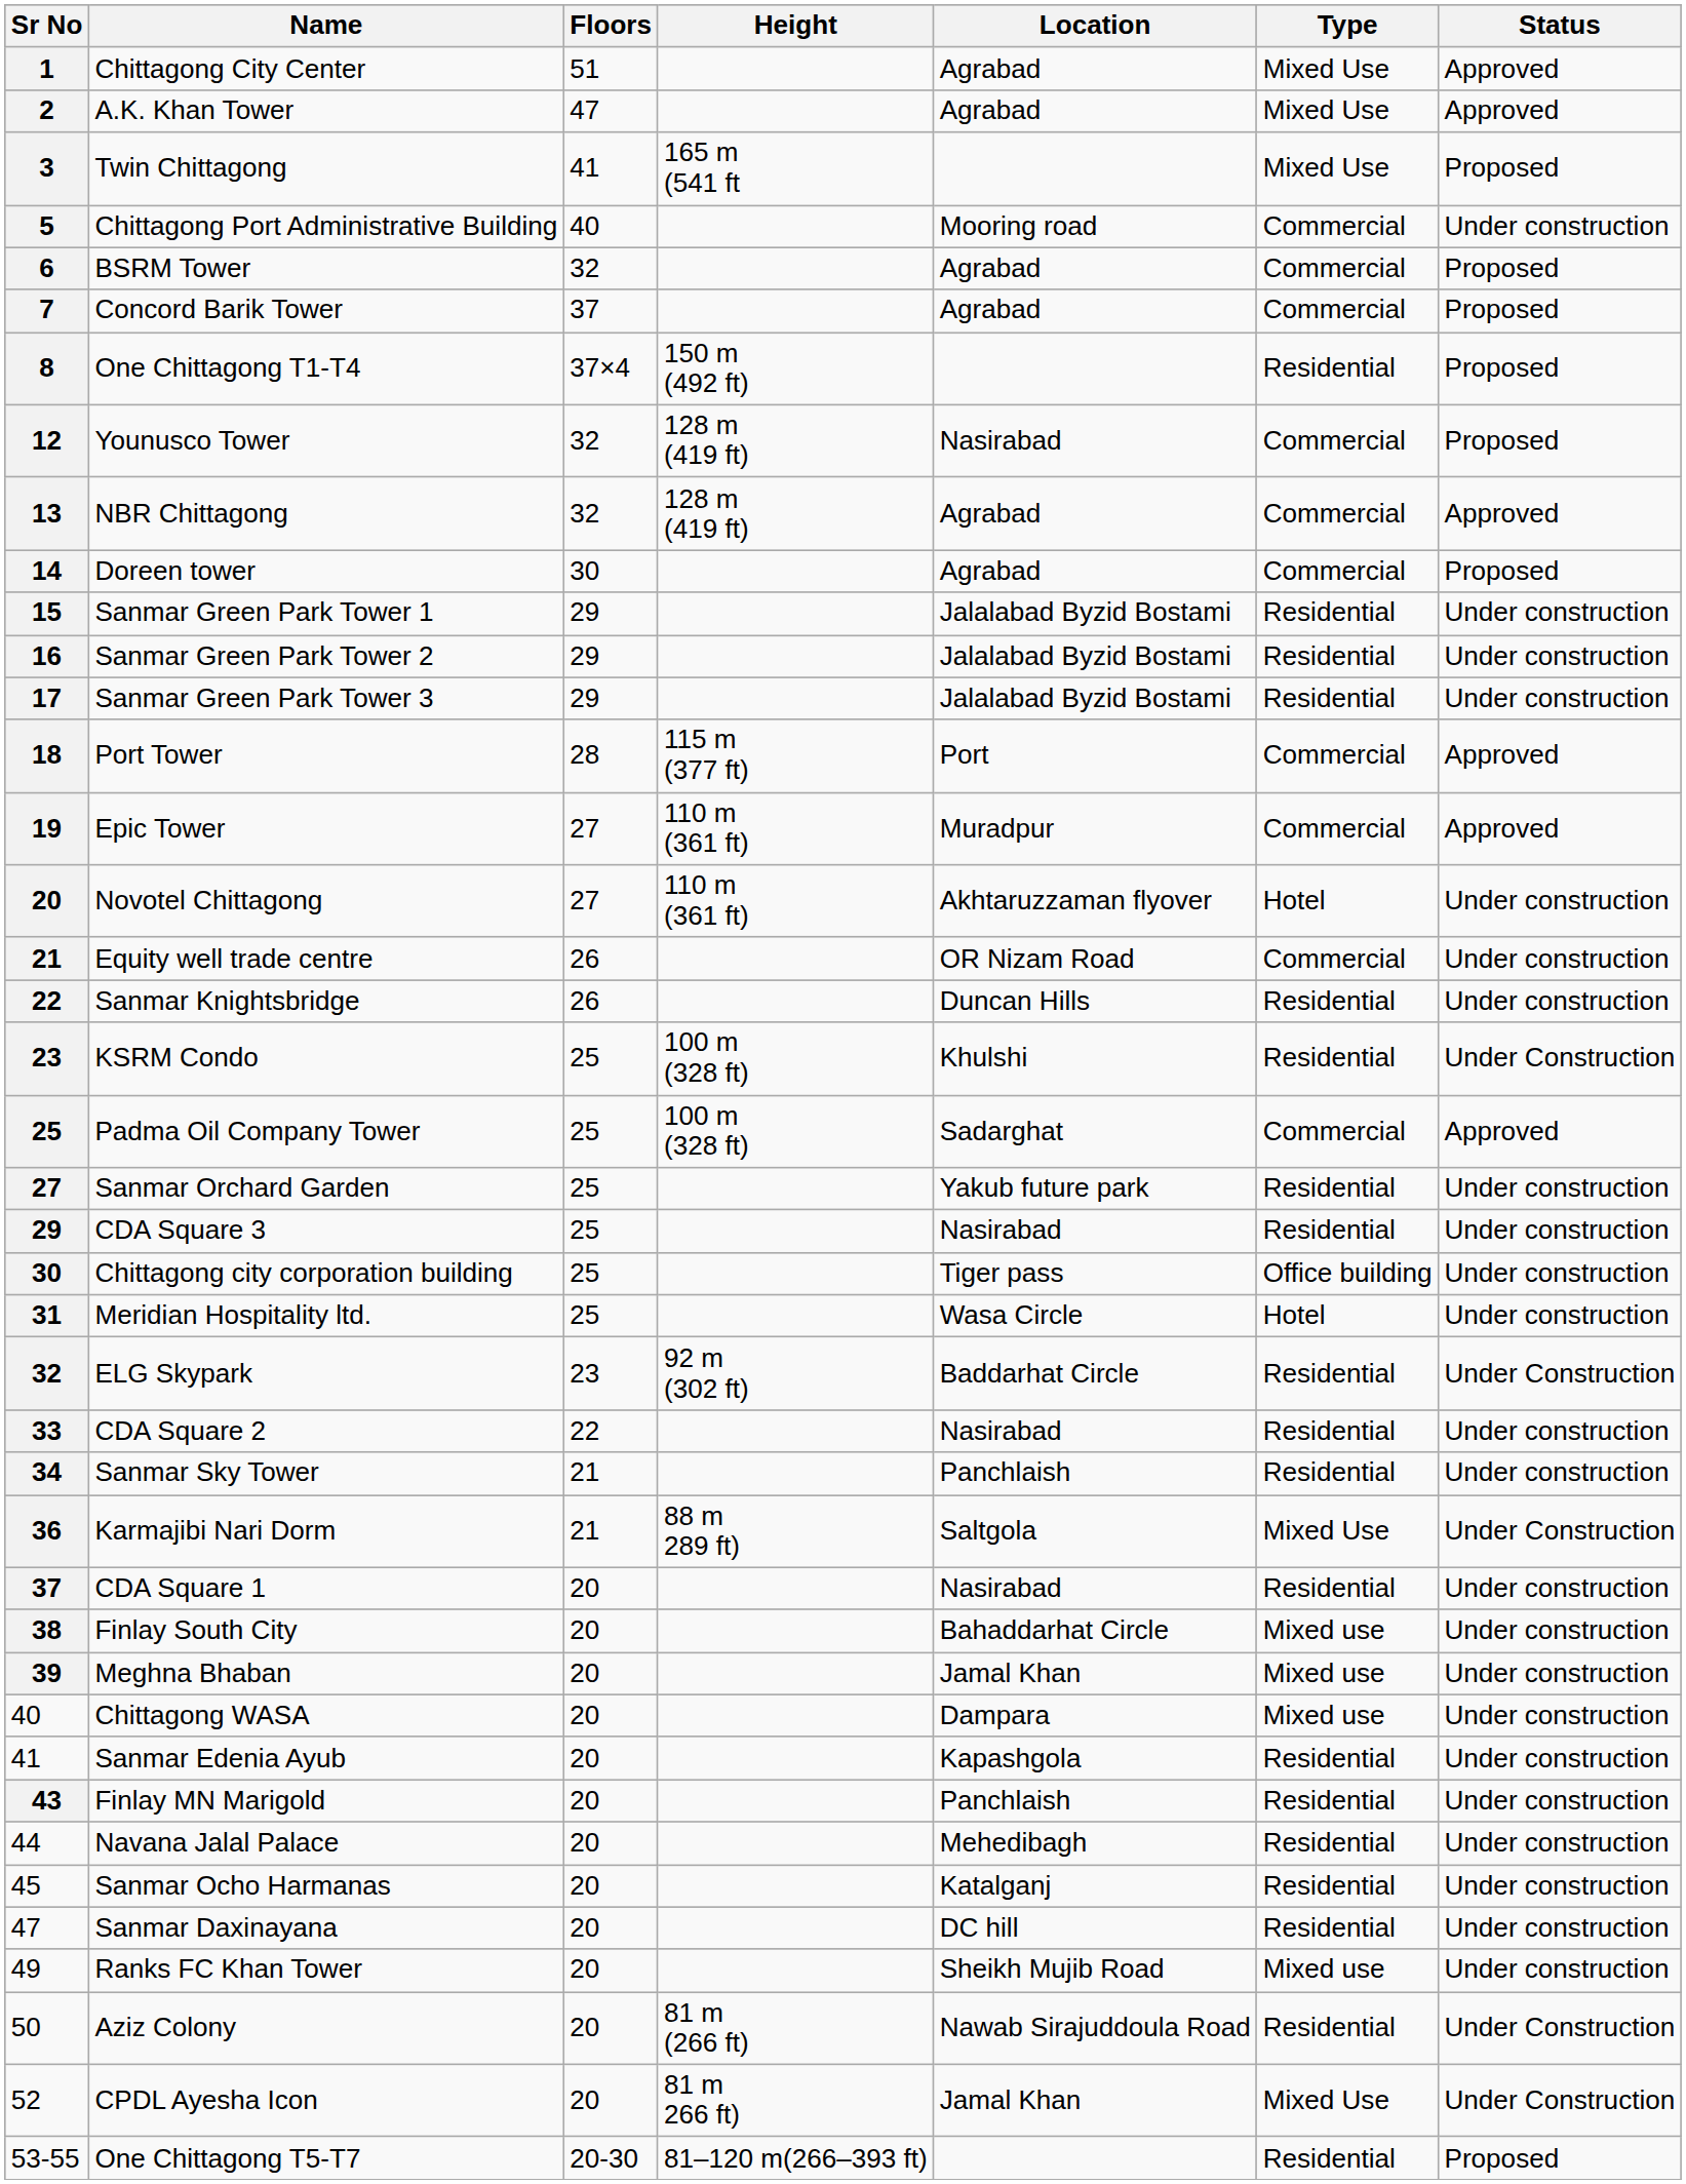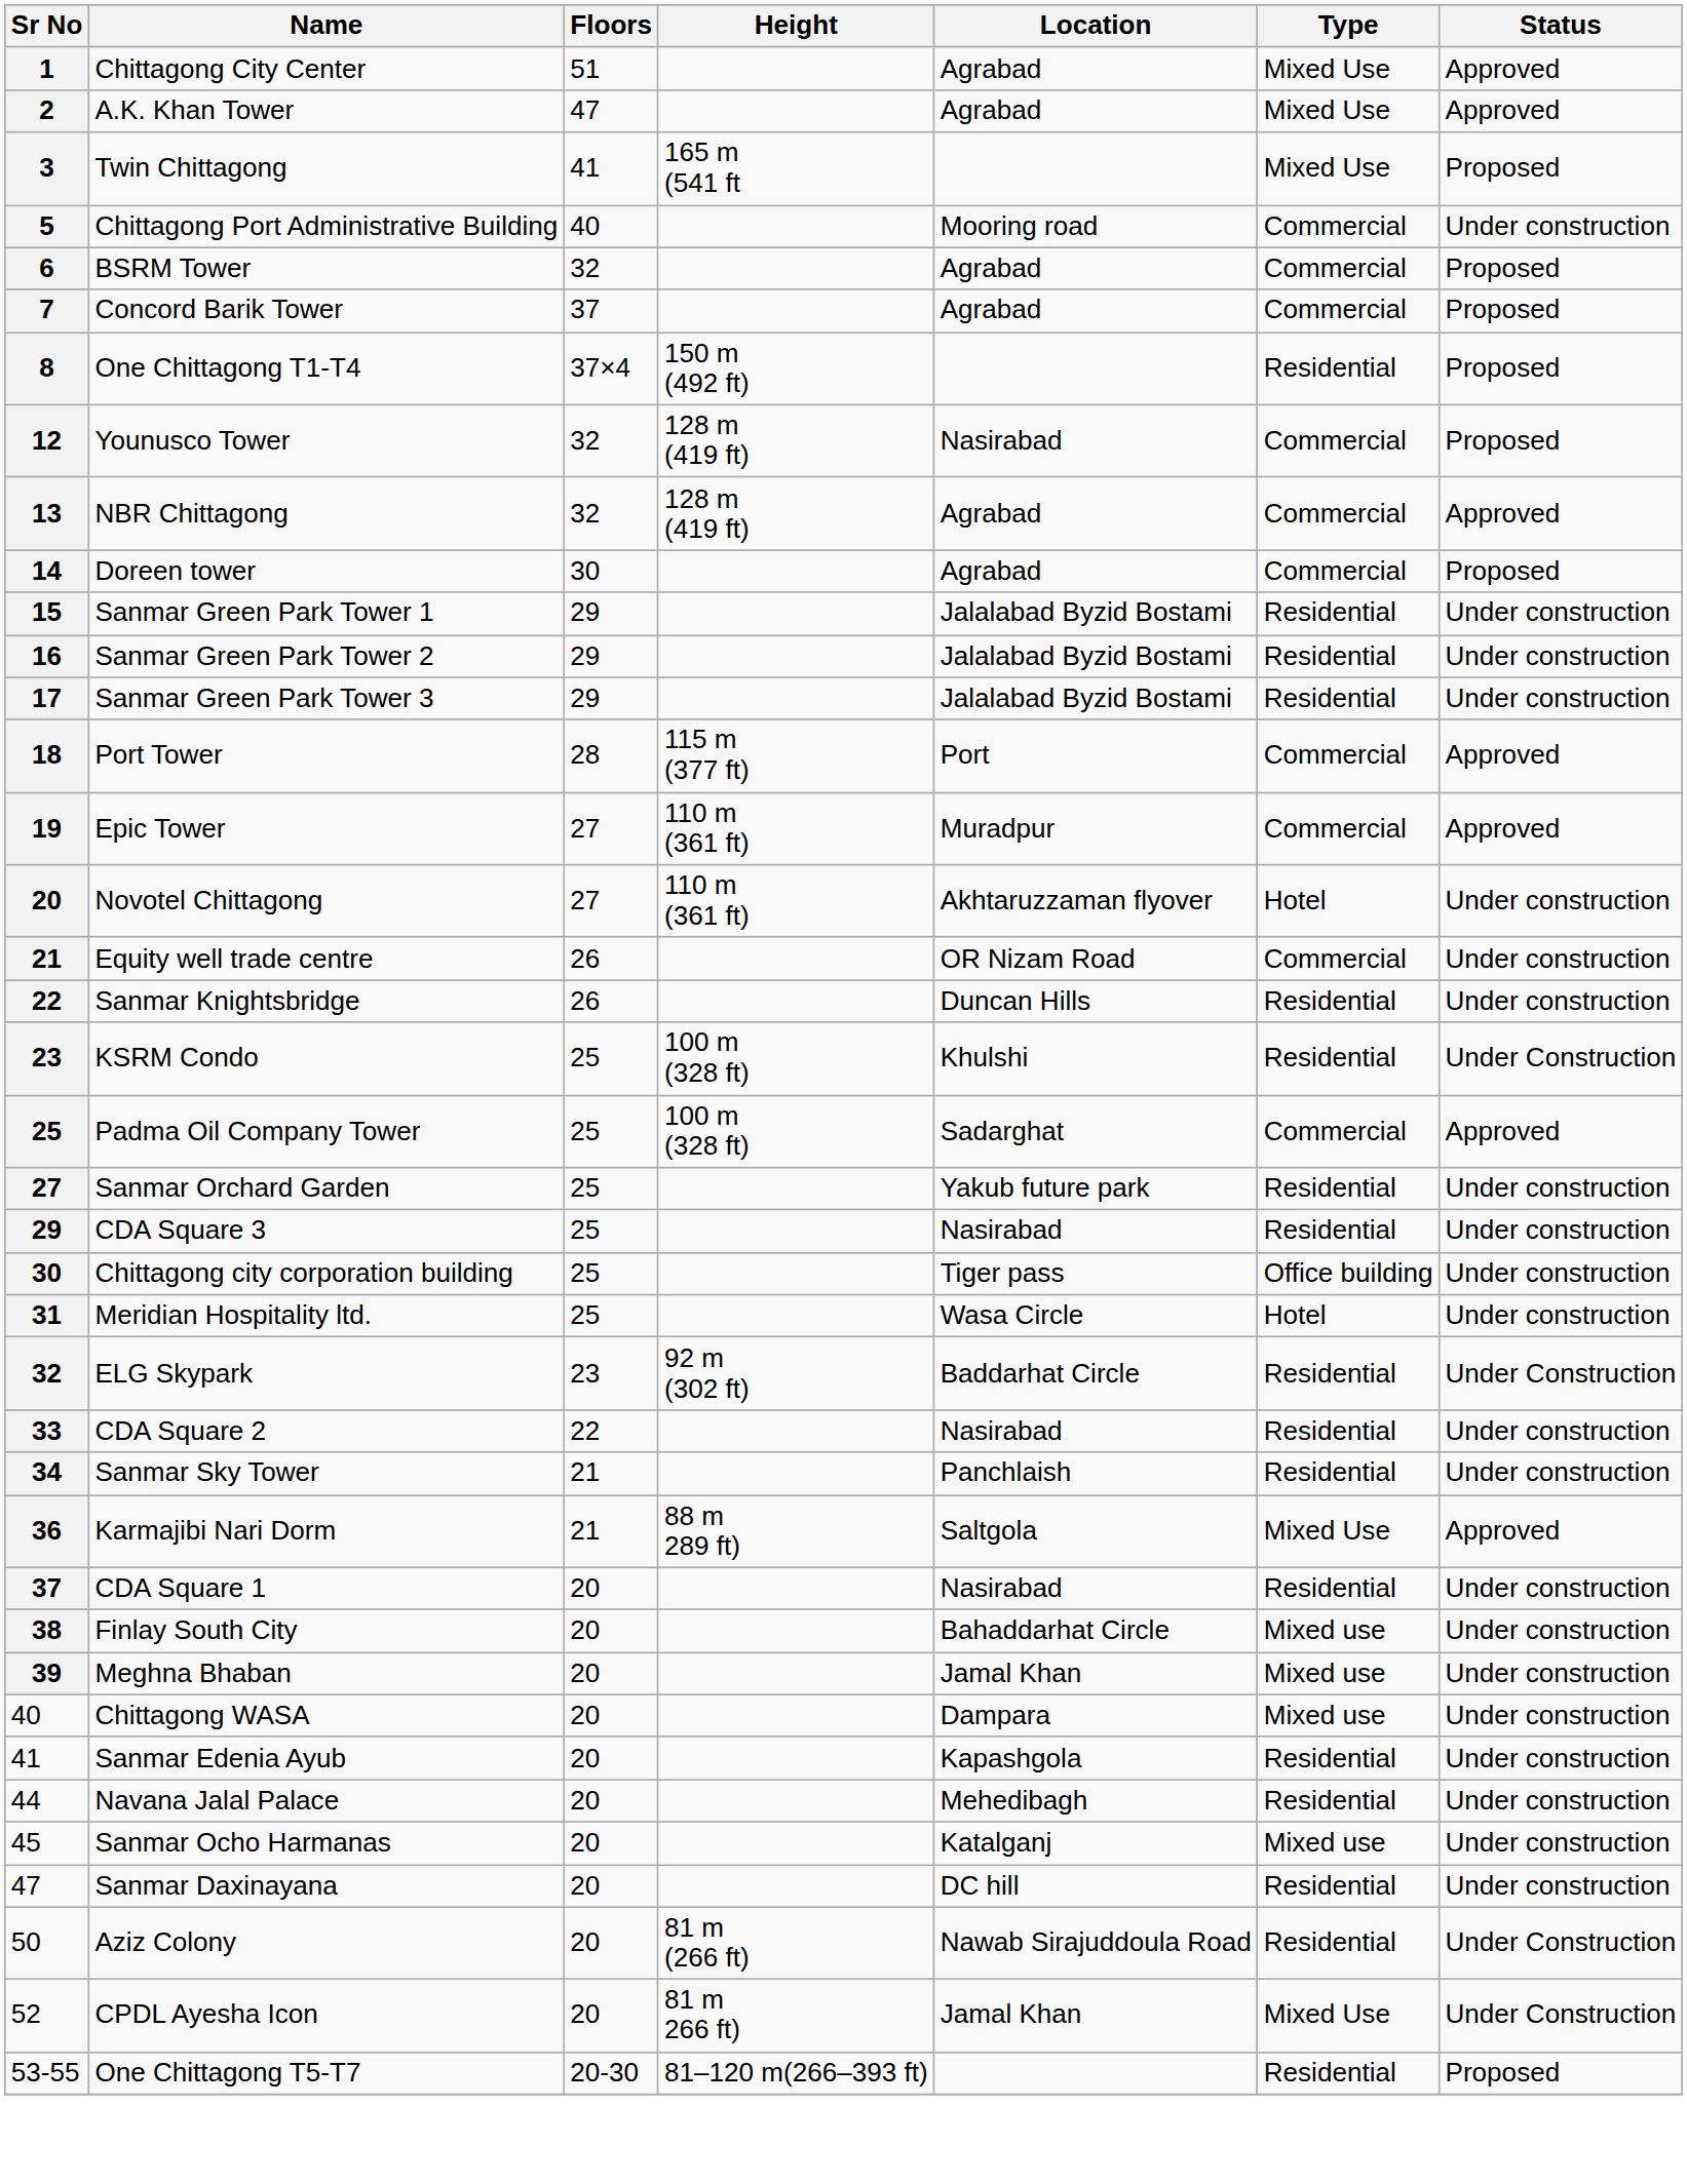 <table class="wikitable">
 <tr style="background:#ececec;">
 <th>Sr No</th>
 <th>Name</th>
 <th>Floors</th>
 <th>Height</th>
 <th>Location</th>
 <th>Type</th>
 <th>Status</th>
 </tr>
 <tr>
 <th>1</th>
 <td>Chittagong City Center</td>
 <td>51</td>
 <td></td>
 <td>Agrabad</td>
 <td><span>Mixed Use</span></td>
 <td><span>Approved</span></td>
 </tr>
 <tr>
 <th>2</th>
 <td>A.K. Khan Tower</td>
 <td>47</td>
 <td></td>
 <td>Agrabad</td>
 <td><span>Mixed Use</span></td>
 <td><span>Approved</span></td>
 </tr>
 <tr>
 <th>3</th>
 <td>Twin Chittagong</td>
 <td>41</td>
 <td>165 m<br>(541 ft</td>
 <td></td>
 <td>Mixed Use</td>
 <td>Proposed</td>
 </tr>
 <tr>
 <th>5</th>
 <td>Chittagong Port Administrative Building</td>
 <td>40</td>
 <td></td>
 <td>Mooring road</td>
 <td><span>Commercial</span></td>
 <td><span>Under construction</span></td>
 </tr>
 <tr>
 <th>6</th>
 <td>BSRM Tower</td>
 <td>32</td>
 <td></td>
 <td>Agrabad</td>
 <td><span>Commercial</span></td>
 <td><span>Proposed</span></td>
 </tr>
 <tr>
 <th>7</th>
 <td>Concord Barik Tower</td>
 <td>37</td>
 <td></td>
 <td>Agrabad</td>
 <td><span>Commercial</span></td>
 <td><span>Proposed</span></td>
 </tr>
 <tr>
 <th>8</th>
 <td>One Chittagong T1-T4</td>
 <td>37×4</td>
 <td>150 m<br>(492 ft)</td>
 <td></td>
 <td>Residential</td>
 <td>Proposed</td>
 </tr>
 <tr>
 <th>12</th>
 <td>Younusco Tower</td>
 <td>32</td>
 <td>128 m<br>(419 ft)</td>
 <td>Nasirabad</td>
 <td>Commercial</td>
 <td>Proposed</td>
 </tr>
 <tr>
 <th>13</th>
 <td>NBR Chittagong</td>
 <td>32</td>
 <td>128 m<br>(419 ft)</td>
 <td>Agrabad</td>
 <td>Commercial</td>
 <td>Approved</td>
 </tr>
 <tr>
 <th>14</th>
 <td>Doreen tower</td>
 <td>30</td>
 <td></td>
 <td>Agrabad</td>
 <td><span>Commercial</span></td>
 <td><span>Proposed</span></td>
 </tr>
 <tr>
 <th>15</th>
 <td>Sanmar Green Park Tower 1</td>
 <td>29</td>
 <td></td>
 <td>Jalalabad Byzid Bostami</td>
 <td><span>Residential</span></td>
 <td><span>Under construction</span></td>
 </tr>
 <tr>
 <th>16</th>
 <td>Sanmar Green Park Tower 2</td>
 <td>29</td>
 <td></td>
 <td>Jalalabad Byzid Bostami</td>
 <td><span>Residential</span></td>
 <td><span>Under construction</span></td>
 </tr>
 <tr>
 <th>17</th>
 <td>Sanmar Green Park Tower 3</td>
 <td>29</td>
 <td></td>
 <td>Jalalabad Byzid Bostami</td>
 <td><span>Residential</span></td>
 <td><span>Under construction</span></td>
 </tr>
 <tr>
 <th>18</th>
 <td>Port Tower</td>
 <td>28</td>
 <td>115 m<br>(377 ft)</td>
 <td>Port</td>
 <td>Commercial</td>
 <td>Approved</td>
 </tr>
 <tr>
 <th>19</th>
 <td>Epic Tower</td>
 <td>27</td>
 <td>110 m<br>(361 ft)</td>
 <td>Muradpur</td>
 <td>Commercial</td>
 <td>Approved</td>
 </tr>
 <tr>
 <th>20</th>
 <td>Novotel Chittagong</td>
 <td>27</td>
 <td>110 m<br>(361 ft)</td>
 <td>Akhtaruzzaman flyover</td>
 <td>Hotel</td>
 <td>Under construction</td>
 </tr>
 <tr>
 <th>21</th>
 <td>Equity well trade centre</td>
 <td>26</td>
 <td></td>
 <td>OR Nizam Road</td>
 <td><span>Commercial</span></td>
 <td><span>Under construction</span></td>
 </tr>
 <tr>
 <th>22</th>
 <td>Sanmar Knightsbridge</td>
 <td>26</td>
 <td></td>
 <td>Duncan Hills</td>
 <td><span>Residential</span></td>
 <td><span>Under construction</span></td>
 </tr>
 <tr>
 <th>23</th>
 <td>KSRM Condo</td>
 <td>25</td>
 <td>100 m<br>(328 ft)</td>
 <td>Khulshi</td>
 <td>Residential</td>
 <td>Under Construction</td>
 </tr>
 <tr>
 <th>25</th>
 <td>Padma Oil Company Tower</td>
 <td>25</td>
 <td>100 m<br>(328 ft)</td>
 <td>Sadarghat</td>
 <td>Commercial</td>
 <td>Approved</td>
 </tr>
 <tr>
 <th>27</th>
 <td>Sanmar Orchard Garden</td>
 <td>25</td>
 <td></td>
 <td>Yakub future park</td>
 <td><span>Residential</span></td>
 <td><span>Under construction</span></td>
 </tr>
 <tr>
 <th>29</th>
 <td>CDA Square 3</td>
 <td>25</td>
 <td></td>
 <td>Nasirabad</td>
 <td><span>Residential</span></td>
 <td><span>Under construction</span></td>
 </tr>
 <tr>
 <th>30</th>
 <td>Chittagong city corporation building</td>
 <td>25</td>
 <td></td>
 <td>Tiger pass</td>
 <td><span>Office building</span></td>
 <td><span>Under construction</span></td>
 </tr>
 <tr>
 <th>31</th>
 <td>Meridian Hospitality ltd.</td>
 <td>25</td>
 <td></td>
 <td>Wasa Circle</td>
 <td>Hotel</td>
 <td><span>Under construction</span></td>
 </tr>
 <tr>
 <th>32</th>
 <td>ELG Skypark</td>
 <td>23</td>
 <td>92 m<br>(302 ft)</td>
 <td>Baddarhat Circle</td>
 <td>Residential</td>
 <td>Under Construction</td>
 </tr>
 <tr>
 <th>33</th>
 <td>CDA Square 2</td>
 <td>22</td>
 <td></td>
 <td>Nasirabad</td>
 <td><span>Residential</span></td>
 <td><span>Under construction</span></td>
 </tr>
 <tr>
 <th>34</th>
 <td>Sanmar Sky Tower</td>
 <td>21</td>
 <td></td>
 <td>Panchlaish</td>
 <td><span>Residential</span></td>
 <td><span>Under construction</span></td>
 </tr>
 <tr>
 <th>36</th>
 <td>Karmajibi Nari Dorm</td>
 <td>21</td>
 <td>88 m<br>289 ft)</td>
 <td>Saltgola</td>
 <td>Mixed Use</td>
-<td>Under Construction</td>
+<td>Approved</td>
 </tr>
 <tr>
 <th>37</th>
 <td>CDA Square 1</td>
 <td>20</td>
 <td></td>
 <td>Nasirabad</td>
 <td><span>Residential</span></td>
 <td><span>Under construction</span></td>
 </tr>
 <tr>
 <th>38</th>
 <td>Finlay South City</td>
 <td>20</td>
 <td></td>
 <td>Bahaddarhat Circle</td>
 <td><span>Mixed use</span></td>
 <td><span>Under construction</span></td>
 </tr>
 <tr>
 <th>39</th>
 <td>Meghna Bhaban</td>
 <td>20</td>
 <td></td>
 <td>Jamal Khan</td>
 <td><span>Mixed use</span></td>
 <td><span>Under construction</span></td>
 </tr>
 <tr>
 <td>40</td>
 <td>Chittagong WASA</td>
 <td>20</td>
 <td></td>
 <td>Dampara</td>
 <td><span>Mixed use</span></td>
 <td><span>Under construction</span></td>
 </tr>
 <tr>
 <td>41</td>
 <td>Sanmar Edenia Ayub</td>
 <td>20</td>
 <td></td>
 <td>Kapashgola</td>
 <td><span>Residential</span></td>
 <td><span>Under construction</span></td>
 </tr>
 <tr>
-<th>43</th>
-<td>Finlay MN Marigold</td>
-<td>20</td>
-<td></td>
-<td>Panchlaish</td>
-<td><span>Residential</span></td>
-<td><span>Under construction</span></td>
-</tr>
-<tr>
 <td>44</td>
 <td>Navana Jalal Palace</td>
 <td>20</td>
 <td></td>
 <td>Mehedibagh</td>
 <td><span>Residential</span></td>
 <td><span>Under construction</span></td>
 </tr>
 <tr>
 <td>45</td>
 <td>Sanmar Ocho Harmanas</td>
 <td>20</td>
 <td></td>
 <td>Katalganj</td>
-<td><span>Residential</span></td>
+<td><span>Mixed use</span></td>
 <td><span>Under construction</span></td>
 </tr>
 <tr>
 <td>47</td>
 <td>Sanmar Daxinayana</td>
 <td>20</td>
 <td></td>
 <td>DC hill</td>
 <td><span>Residential</span></td>
-<td><span>Under construction</span></td>
-</tr>
-<tr>
-<td>49</td>
-<td>Ranks FC Khan Tower</td>
-<td>20</td>
-<td></td>
-<td>Sheikh Mujib Road</td>
-<td><span>Mixed use</span></td>
 <td><span>Under construction</span></td>
 </tr>
 <tr>
 <td>50</td>
 <td>Aziz Colony</td>
 <td>20</td>
 <td>81 m<br>(266 ft)</td>
 <td>Nawab Sirajuddoula Road</td>
 <td>Residential</td>
 <td>Under Construction</td>
 </tr>
 <tr>
 <td>52</td>
 <td>CPDL Ayesha Icon</td>
 <td>20</td>
 <td>81 m<br>266 ft)</td>
 <td>Jamal Khan</td>
 <td>Mixed Use</td>
 <td>Under Construction</td>
 </tr>
 <tr>
 <td>53-55</td>
 <td>One Chittagong T5-T7</td>
 <td>20-30</td>
 <td>81–120 m(266–393 ft)</td>
 <td></td>
 <td>Residential</td>
 <td>Proposed</td>
 </tr>
 <tr>
 </tr>
 </table>
